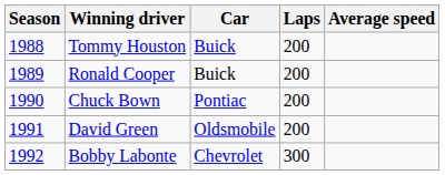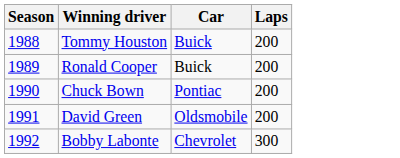 <table class="wikitable" border="1">
 <tr>
 <th>Season</th>
 <th>Winning driver</th>
 <th>Car</th>
 <th>Laps</th>
-<th>Average speed</th>
 </tr>
 <tr>
 <td><a href='#'>1988</a></td>
 <td><a href='#'>Tommy Houston</a></td>
 <td><a href='#'>Buick</a></td>
 <td>200</td>
-<td></td>
 </tr>
 <tr>
 <td><a href='#'>1989</a></td>
 <td><a href='#'>Ronald Cooper</a></td>
 <td>Buick</td>
 <td>200</td>
-<td></td>
 </tr>
 <tr>
 <td><a href='#'>1990</a></td>
 <td><a href='#'>Chuck Bown</a></td>
 <td><a href='#'>Pontiac</a></td>
 <td>200</td>
-<td></td>
 </tr>
 <tr>
 <td><a href='#'>1991</a></td>
 <td><a href='#'>David Green</a></td>
 <td><a href='#'>Oldsmobile</a></td>
 <td>200</td>
-<td></td>
 </tr>
 <tr>
 <td><a href='#'>1992</a></td>
 <td><a href='#'>Bobby Labonte</a></td>
 <td><a href='#'>Chevrolet</a></td>
 <td>300</td>
-<td></td>
 </tr>
 </table>
